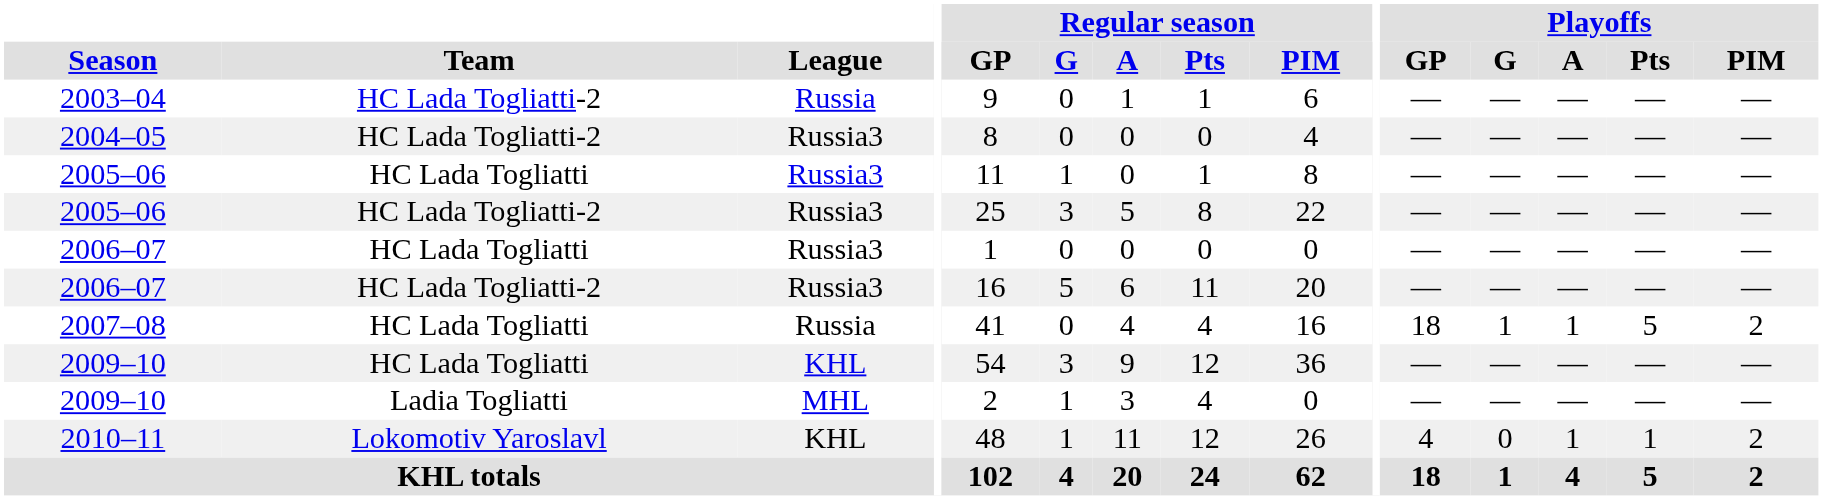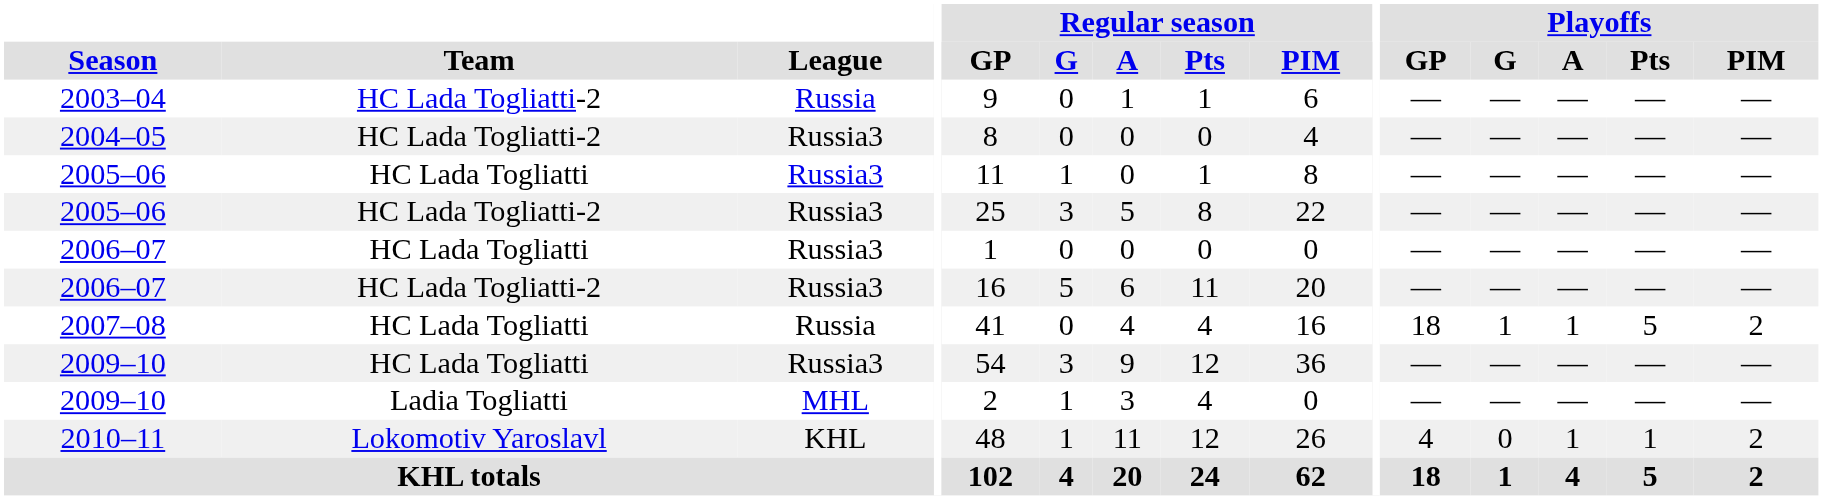 <table border="0" cellpadding="1" cellspacing="0" style="text-align:center; width:60em">
 <tr bgcolor="#e0e0e0">
 <th colspan="3" bgcolor="#ffffff"></th>
 <th rowspan="99" bgcolor="#ffffff"></th>
 <th colspan="5"><a href='#'>Regular season</a></th>
 <th rowspan="99" bgcolor="#ffffff"></th>
 <th colspan="5"><a href='#'>Playoffs</a></th>
 </tr>
 <tr bgcolor="#e0e0e0">
 <th><a href='#'>Season</a></th>
 <th>Team</th>
 <th>League</th>
 <th>GP</th>
 <th><a href='#'>G</a></th>
 <th><a href='#'>A</a></th>
 <th><a href='#'>Pts</a></th>
 <th><a href='#'>PIM</a></th>
 <th>GP</th>
 <th>G</th>
 <th>A</th>
 <th>Pts</th>
 <th>PIM</th>
 </tr>
 <tr>
 <td><a href='#'>2003–04</a></td>
 <td><a href='#'>HC Lada Togliatti</a>-2</td>
 <td><a href='#'>Russia</a></td>
 <td>9</td>
 <td>0</td>
 <td>1</td>
 <td>1</td>
 <td>6</td>
 <td>—</td>
 <td>—</td>
 <td>—</td>
 <td>—</td>
 <td>—</td>
 </tr>
 <tr bgcolor="#f0f0f0">
 <td><a href='#'>2004–05</a></td>
 <td>HC Lada Togliatti-2</td>
 <td>Russia3</td>
 <td>8</td>
 <td>0</td>
 <td>0</td>
 <td>0</td>
 <td>4</td>
 <td>—</td>
 <td>—</td>
 <td>—</td>
 <td>—</td>
 <td>—</td>
 </tr>
 <tr>
 <td><a href='#'>2005–06</a></td>
 <td>HC Lada Togliatti</td>
 <td><a href='#'>Russia3</a></td>
 <td>11</td>
 <td>1</td>
 <td>0</td>
 <td>1</td>
 <td>8</td>
 <td>—</td>
 <td>—</td>
 <td>—</td>
 <td>—</td>
 <td>—</td>
 </tr>
 <tr bgcolor="#f0f0f0">
 <td><a href='#'>2005–06</a></td>
 <td>HC Lada Togliatti-2</td>
 <td>Russia3</td>
 <td>25</td>
 <td>3</td>
 <td>5</td>
 <td>8</td>
 <td>22</td>
 <td>—</td>
 <td>—</td>
 <td>—</td>
 <td>—</td>
 <td>—</td>
 </tr>
 <tr>
 <td><a href='#'>2006–07</a></td>
 <td>HC Lada Togliatti</td>
 <td>Russia3</td>
 <td>1</td>
 <td>0</td>
 <td>0</td>
 <td>0</td>
 <td>0</td>
 <td>—</td>
 <td>—</td>
 <td>—</td>
 <td>—</td>
 <td>—</td>
 </tr>
 <tr bgcolor="#f0f0f0">
 <td><a href='#'>2006–07</a></td>
 <td>HC Lada Togliatti-2</td>
 <td>Russia3</td>
 <td>16</td>
 <td>5</td>
 <td>6</td>
 <td>11</td>
 <td>20</td>
 <td>—</td>
 <td>—</td>
 <td>—</td>
 <td>—</td>
 <td>—</td>
 </tr>
 <tr>
 <td><a href='#'>2007–08</a></td>
 <td>HC Lada Togliatti</td>
 <td>Russia</td>
 <td>41</td>
 <td>0</td>
 <td>4</td>
 <td>4</td>
 <td>16</td>
 <td>18</td>
 <td>1</td>
 <td>1</td>
 <td>5</td>
 <td>2</td>
 </tr>
 <tr bgcolor="#f0f0f0">
 <td><a href='#'>2009–10</a></td>
 <td>HC Lada Togliatti</td>
-<td><a href='#'>KHL</a></td>
+<td>Russia3</td>
 <td>54</td>
 <td>3</td>
 <td>9</td>
 <td>12</td>
 <td>36</td>
 <td>—</td>
 <td>—</td>
 <td>—</td>
 <td>—</td>
 <td>—</td>
 </tr>
 <tr>
 <td><a href='#'>2009–10</a></td>
 <td>Ladia Togliatti</td>
 <td><a href='#'>MHL</a></td>
 <td>2</td>
 <td>1</td>
 <td>3</td>
 <td>4</td>
 <td>0</td>
 <td>—</td>
 <td>—</td>
 <td>—</td>
 <td>—</td>
 <td>—</td>
 </tr>
 <tr bgcolor="#f0f0f0">
 <td><a href='#'>2010–11</a></td>
 <td><a href='#'>Lokomotiv Yaroslavl</a></td>
 <td>KHL</td>
 <td>48</td>
 <td>1</td>
 <td>11</td>
 <td>12</td>
 <td>26</td>
 <td>4</td>
 <td>0</td>
 <td>1</td>
 <td>1</td>
 <td>2</td>
 </tr>
 <tr>
 </tr>
 <tr ALIGN="center" bgcolor="#e0e0e0">
 <th colspan="3">KHL totals</th>
 <th ALIGN="center">102</th>
 <th ALIGN="center">4</th>
 <th ALIGN="center">20</th>
 <th ALIGN="center">24</th>
 <th ALIGN="center">62</th>
 <th ALIGN="center">18</th>
 <th ALIGN="center">1</th>
 <th ALIGN="center">4</th>
 <th ALIGN="center">5</th>
 <th ALIGN="center">2</th>
 </tr>
 </table>
